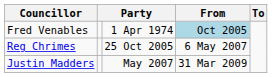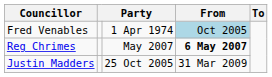 <table class=wikitable>
 <tr>
 <th>Councillor</th>
 <th colspan=2>Party</th>
 <th>From</th>
 <th>To</th>
 </tr>
 <tr>
 <td>Fred Venables</td>
 <td></td>
 <td align=right>1 Apr 1974</td>
 <td align=right style="background: lightblue;">Oct 2005</td>
 </tr>
 <tr>
 <td><a href='#'>Reg Chrimes</a></td>
 <td></td>
-<td align=right>25 Oct 2005</td>
-<td align=right>6 May 2007</td>
+<td align=right>May 2007</td>
+<td align=right><strong>6 May 2007</strong></td>
 </tr>
 <tr>
 <td><a href='#'>Justin Madders</a></td>
 <td></td>
-<td align=right>May 2007</td>
+<td align=right>25 Oct 2005</td>
 <td align=right>31 Mar 2009</td>
 </tr>
 </table>
